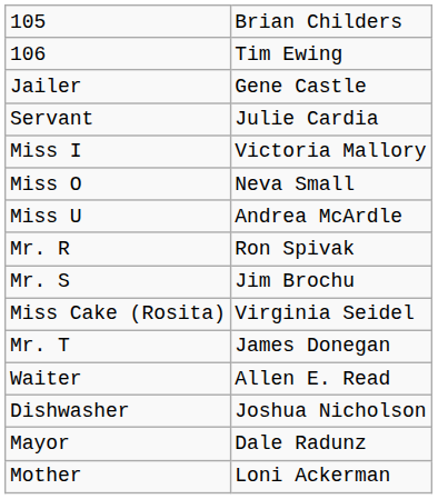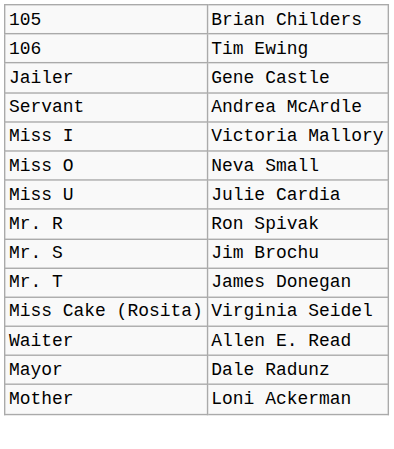 <table class="wikitable">
 <tr>
 <td>105</td>
 <td>Brian Childers</td>
 </tr>
 <tr>
 <td>106</td>
 <td>Tim Ewing</td>
 </tr>
 <tr>
 <td>Jailer</td>
 <td>Gene Castle</td>
 </tr>
 <tr>
 <td>Servant</td>
-<td>Julie Cardia</td>
+<td>Andrea McArdle</td>
 </tr>
 <tr>
 <td>Miss I</td>
 <td>Victoria Mallory</td>
 </tr>
 <tr>
 <td>Miss O</td>
 <td>Neva Small</td>
 </tr>
 <tr>
 <td>Miss U</td>
-<td>Andrea McArdle</td>
+<td>Julie Cardia</td>
 </tr>
 <tr>
 <td>Mr. R</td>
 <td>Ron Spivak</td>
 </tr>
 <tr>
 <td>Mr. S</td>
 <td>Jim Brochu</td>
 </tr>
 <tr>
+<td>Mr. T</td>
+<td>James Donegan</td>
+</tr>
+<tr>
 <td>Miss Cake (Rosita)</td>
 <td>Virginia Seidel</td>
 </tr>
 <tr>
-<td>Mr. T</td>
-<td>James Donegan</td>
-</tr>
-<tr>
 <td>Waiter</td>
 <td>Allen E. Read</td>
-</tr>
-<tr>
-<td>Dishwasher</td>
-<td>Joshua Nicholson</td>
 </tr>
 <tr>
 <td>Mayor</td>
 <td>Dale Radunz</td>
 </tr>
 <tr>
 <td>Mother</td>
 <td>Loni Ackerman</td>
 </tr>
 </table>
